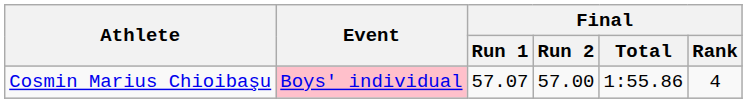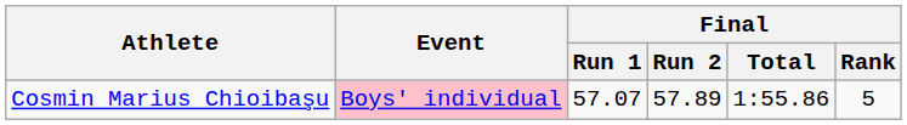 <table class="wikitable">
 <tr>
 <th rowspan="2">Athlete</th>
 <th rowspan="2">Event</th>
 <th colspan="4">Final</th>
 </tr>
 <tr>
 <th>Run 1</th>
 <th>Run 2</th>
 <th>Total</th>
 <th>Rank</th>
 </tr>
 <tr>
 <td><a href='#'>Cosmin Marius Chioibaşu</a></td>
 <td style="background: pink;"><a href='#'>Boys' individual</a></td>
 <td align="center">57.07</td>
-<td align="center">57.00</td>
+<td align="center">57.89</td>
 <td align="center">1:55.86</td>
-<td align="center">4</td>
+<td align="center">5</td>
 </tr>
 </table>
